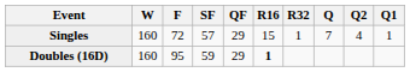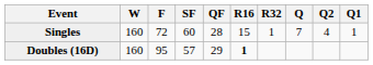 <table class="wikitable" style=text-align:center;>
 <tr>
 <th width=150>Event</th>
 <th width=30>W</th>
 <th width=30>F</th>
 <th width=30>SF</th>
 <th width=30>QF</th>
 <th width=30>R16</th>
 <th width=30>R32</th>
 <th width=30>Q</th>
 <th width=30>Q2</th>
 <th width=30>Q1</th>
 </tr>
 <tr>
 <td style="background:#efefef"><strong>Singles</strong></td>
 <td align=center>160</td>
 <td>72</td>
-<td>57</td>
-<td>29</td>
+<td>60</td>
+<td>28</td>
 <td>15</td>
 <td>1</td>
 <td>7</td>
 <td>4</td>
 <td>1</td>
 </tr>
 <tr>
 <td style="background:#efefef"><strong>Doubles (16D)</strong></td>
 <td align=center>160</td>
 <td>95</td>
-<td>59</td>
+<td>57</td>
 <td>29</td>
 <td><strong>1</strong></td>
 <td></td>
 <td></td>
 <td></td>
 <td></td>
 </tr>
 </table>
